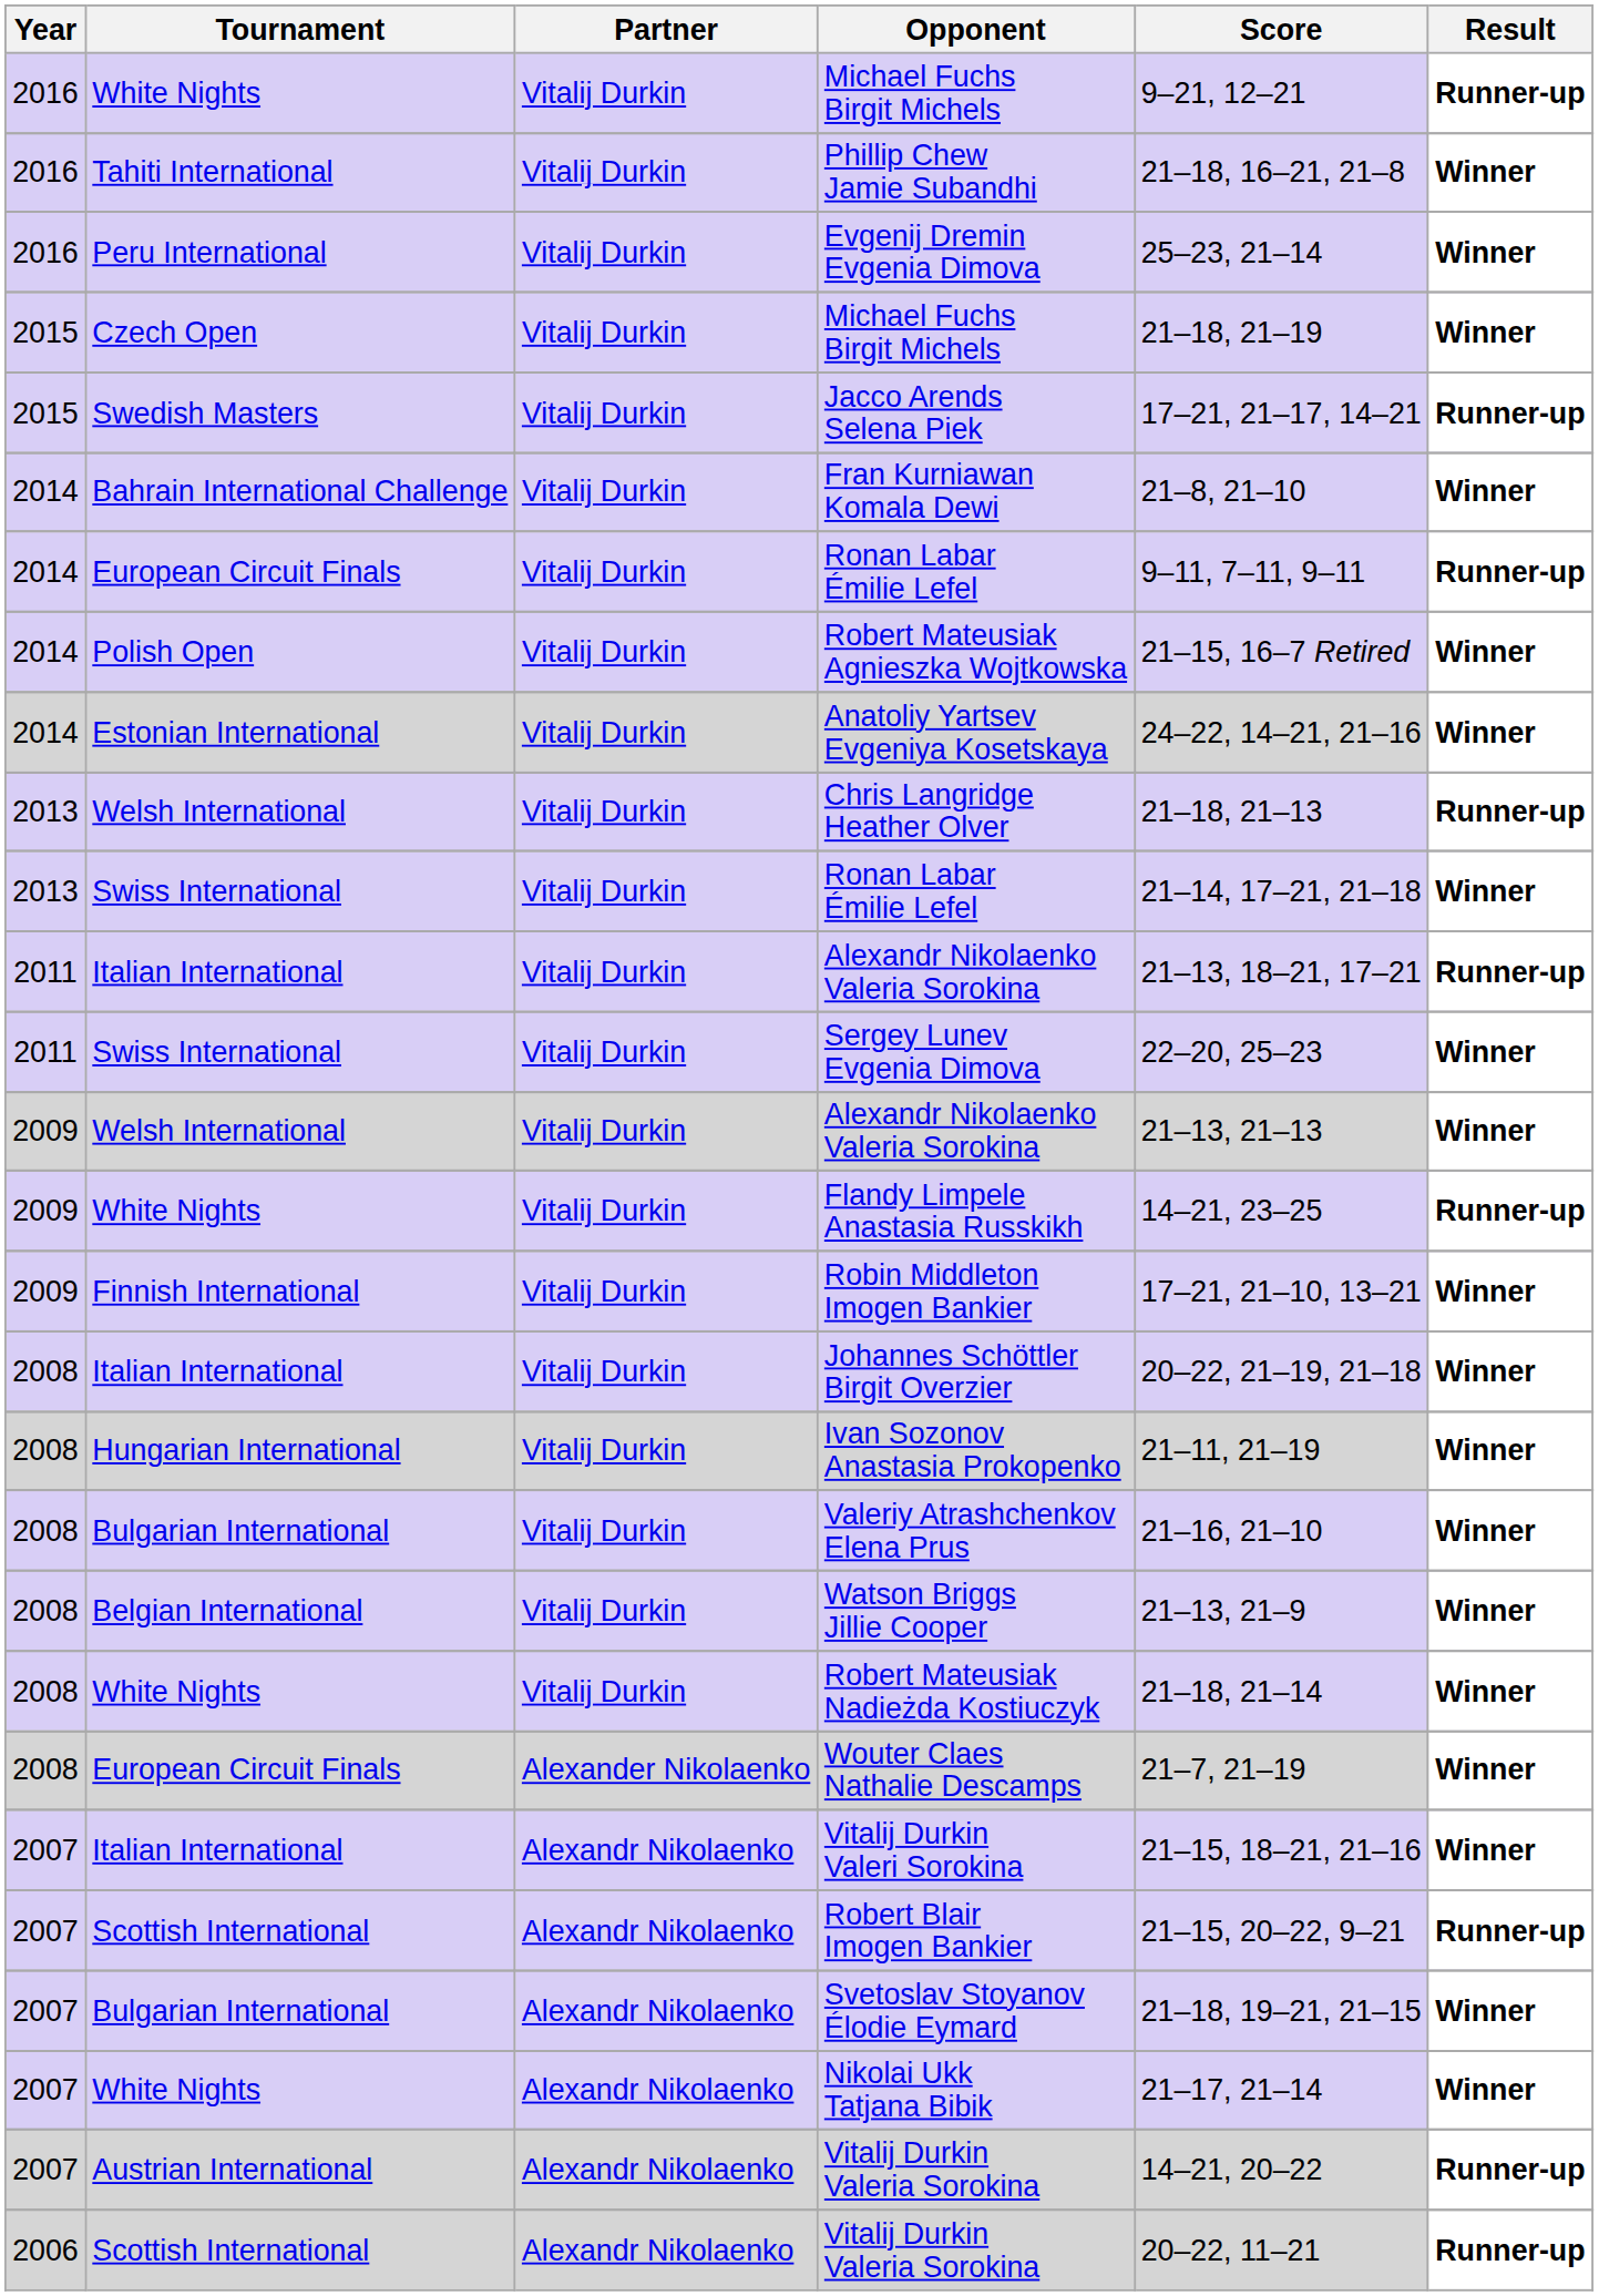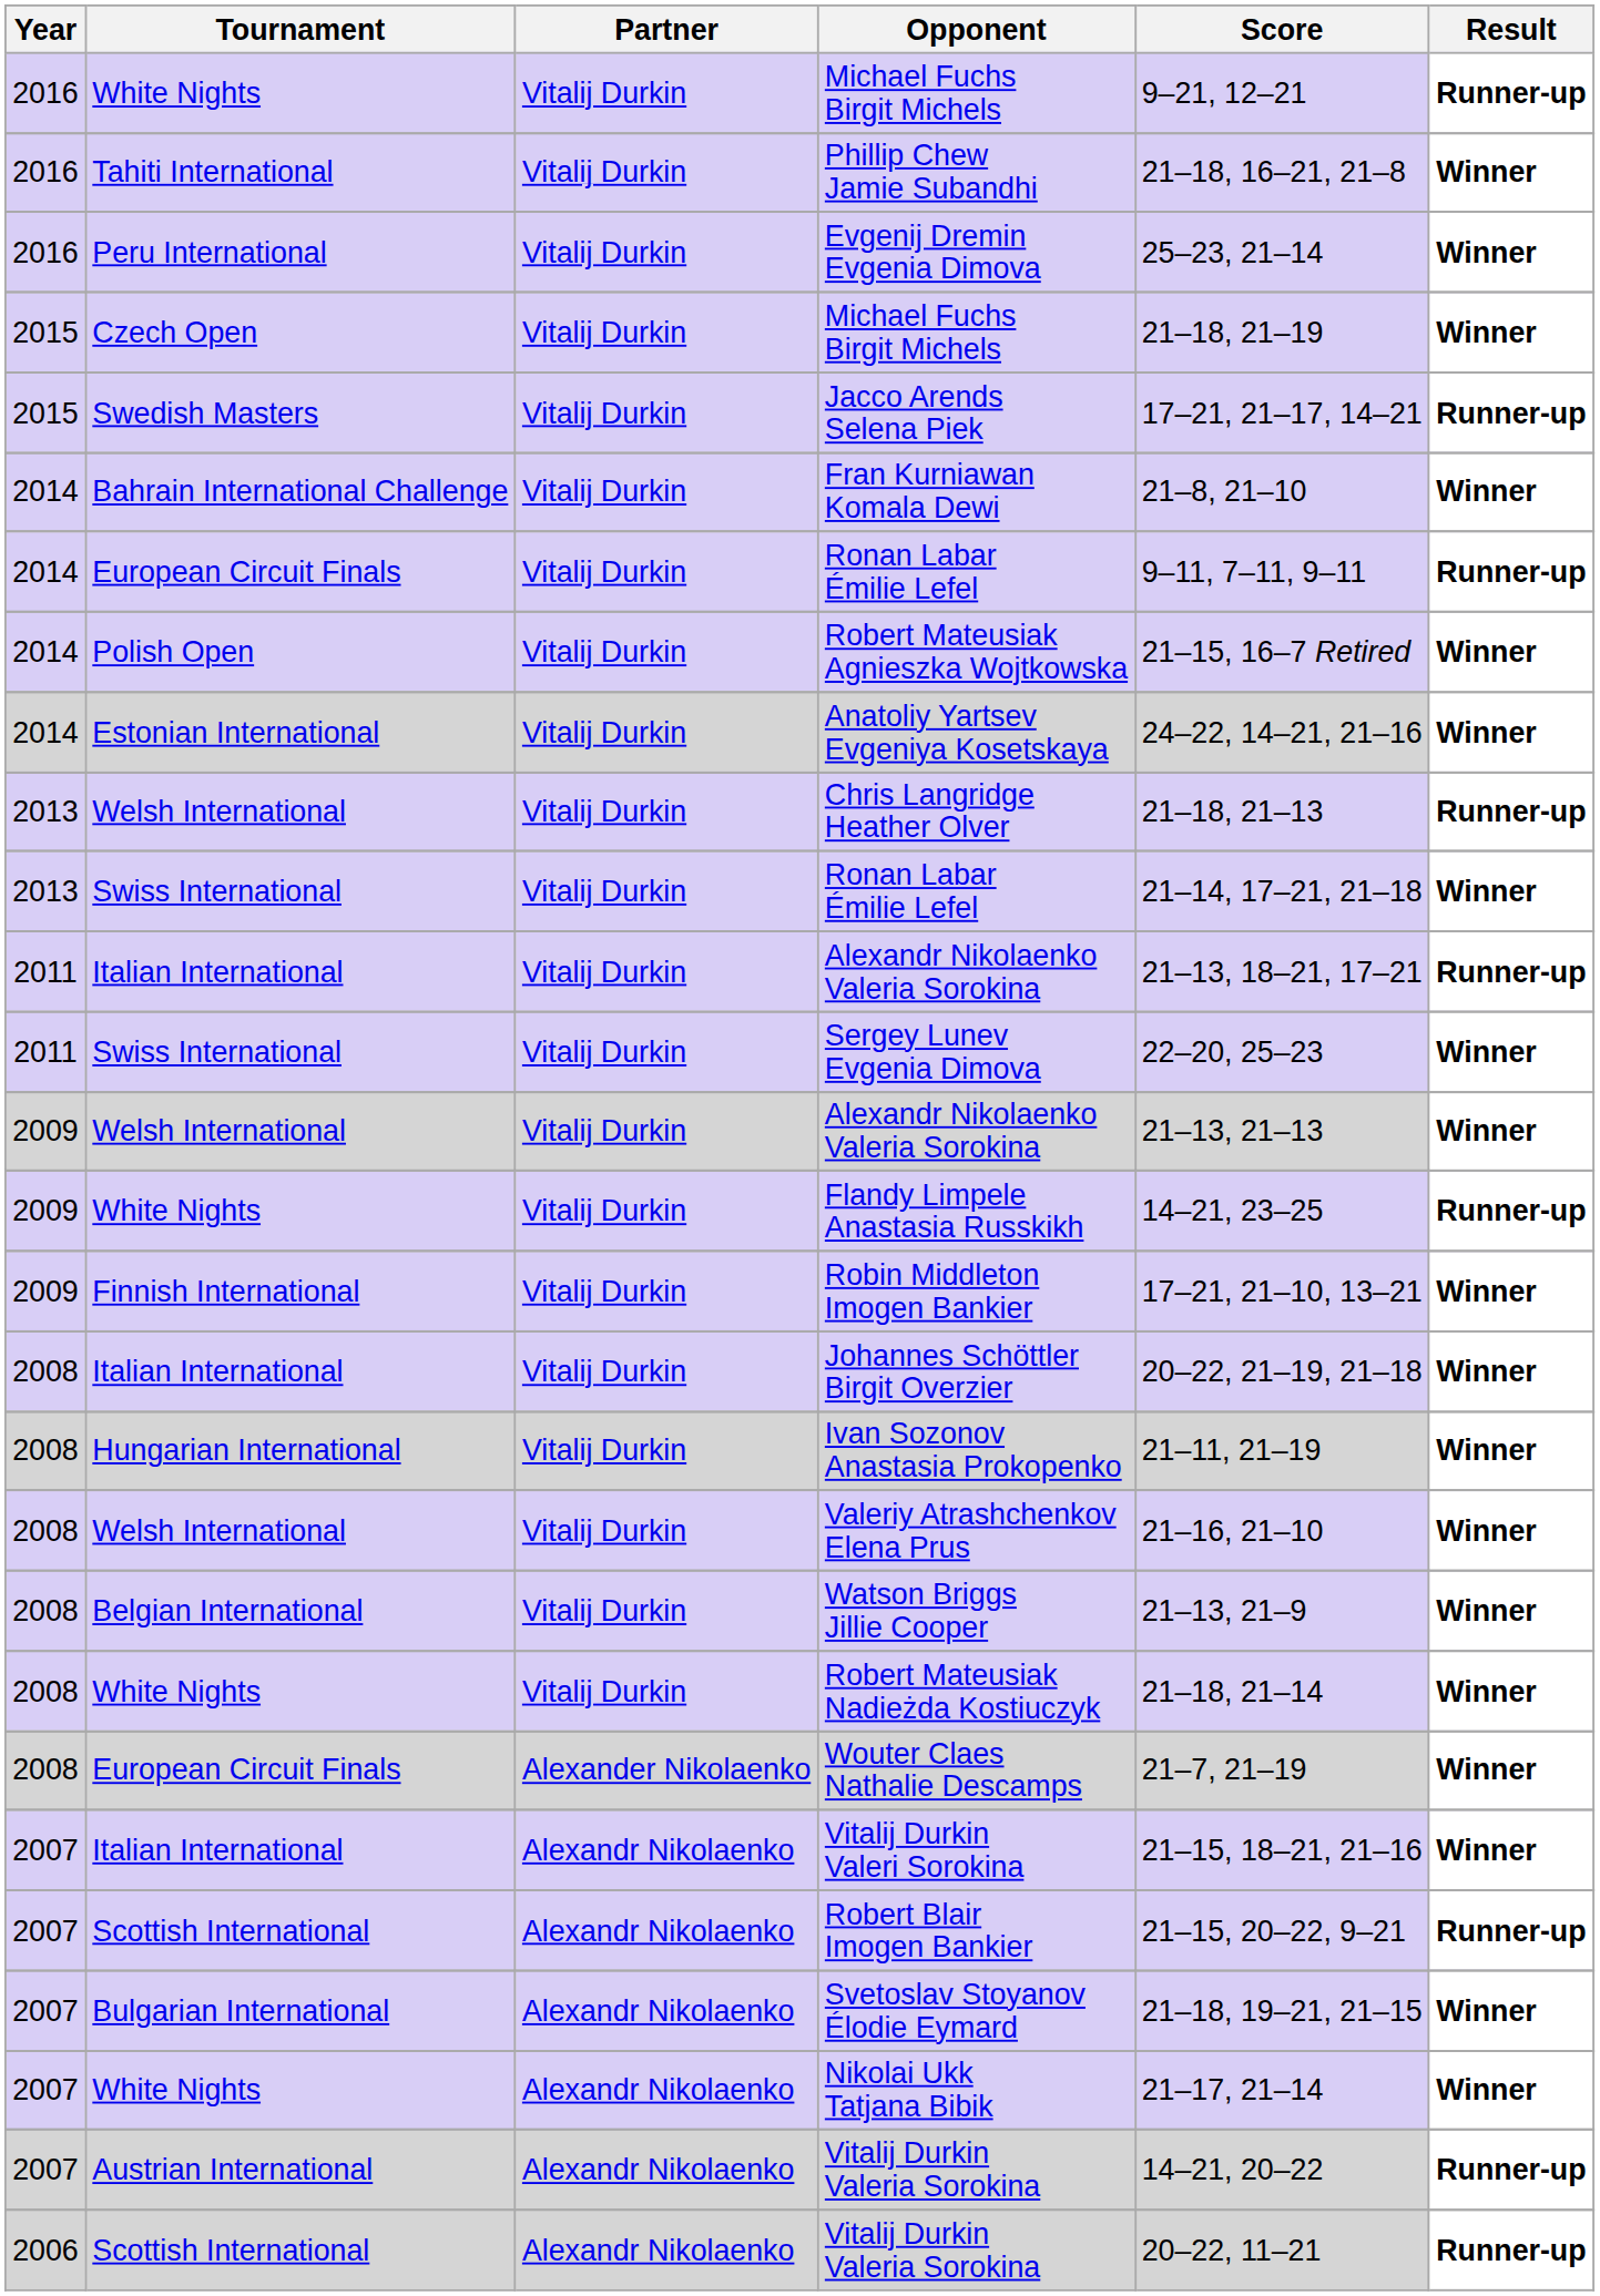 <table class="sortable wikitable" style="font-size: 90%;">
 <tr>
 <th>Year</th>
 <th>Tournament</th>
 <th>Partner</th>
 <th>Opponent</th>
 <th>Score</th>
 <th>Result</th>
 </tr>
 <tr style="background:#D8CEF6">
 <td align="center">2016</td>
 <td align="left"><a href='#'>White Nights</a></td>
 <td align="left"> <a href='#'>Vitalij Durkin</a></td>
 <td align="left"> <a href='#'>Michael Fuchs</a> <br>  <a href='#'>Birgit Michels</a></td>
 <td align="left">9–21, 12–21</td>
 <td style="text-align:left; background:white"> <strong>Runner-up</strong></td>
 </tr>
 <tr>
 </tr>
 <tr style="background:#D8CEF6">
 <td align="center">2016</td>
 <td align="left"><a href='#'>Tahiti International</a></td>
 <td align="left"> <a href='#'>Vitalij Durkin</a></td>
 <td align="left"> <a href='#'>Phillip Chew</a> <br>  <a href='#'>Jamie Subandhi</a></td>
 <td align="left">21–18, 16–21, 21–8</td>
 <td style="text-align:left; background:white"> <strong>Winner</strong></td>
 </tr>
 <tr>
 </tr>
 <tr style="background:#D8CEF6">
 <td align="center">2016</td>
 <td align="left"><a href='#'>Peru International</a></td>
 <td align="left"> <a href='#'>Vitalij Durkin</a></td>
 <td align="left"> <a href='#'>Evgenij Dremin</a> <br>  <a href='#'>Evgenia Dimova</a></td>
 <td align="left">25–23, 21–14</td>
 <td style="text-align:left; background:white"> <strong>Winner</strong></td>
 </tr>
 <tr>
 </tr>
 <tr style="background:#D8CEF6">
 <td align="center">2015</td>
 <td align="left"><a href='#'>Czech Open</a></td>
 <td align="left"> <a href='#'>Vitalij Durkin</a></td>
 <td align="left"> <a href='#'>Michael Fuchs</a> <br>  <a href='#'>Birgit Michels</a></td>
 <td align="left">21–18, 21–19</td>
 <td style="text-align:left; background:white"> <strong>Winner</strong></td>
 </tr>
 <tr>
 </tr>
 <tr style="background:#D8CEF6">
 <td align="center">2015</td>
 <td align="left"><a href='#'>Swedish Masters</a></td>
 <td align="left"> <a href='#'>Vitalij Durkin</a></td>
 <td align="left"> <a href='#'>Jacco Arends</a> <br>  <a href='#'>Selena Piek</a></td>
 <td align="left">17–21, 21–17, 14–21</td>
 <td style="text-align:left; background:white"> <strong>Runner-up</strong></td>
 </tr>
 <tr>
 </tr>
 <tr style="background:#D8CEF6">
 <td align="center">2014</td>
 <td align="left"><a href='#'>Bahrain International Challenge</a></td>
 <td align="left"> <a href='#'>Vitalij Durkin</a></td>
 <td align="left"> <a href='#'>Fran Kurniawan</a> <br>  <a href='#'>Komala Dewi</a></td>
 <td align="left">21–8, 21–10</td>
 <td style="text-align:left; background:white"> <strong>Winner</strong></td>
 </tr>
 <tr>
 </tr>
 <tr style="background:#D8CEF6">
 <td align="center">2014</td>
 <td align="left"><a href='#'>European Circuit Finals</a></td>
 <td align="left"> <a href='#'>Vitalij Durkin</a></td>
 <td align="left"> <a href='#'>Ronan Labar</a> <br>  <a href='#'>Émilie Lefel</a></td>
 <td align="left">9–11, 7–11, 9–11</td>
 <td style="text-align:left; background:white"> <strong>Runner-up</strong></td>
 </tr>
 <tr>
 </tr>
 <tr style="background:#D8CEF6">
 <td align="center">2014</td>
 <td align="left"><a href='#'>Polish Open</a></td>
 <td align="left"> <a href='#'>Vitalij Durkin</a></td>
 <td align="left"> <a href='#'>Robert Mateusiak</a> <br>  <a href='#'>Agnieszka Wojtkowska</a></td>
 <td align="left">21–15, 16–7 <em>Retired</em></td>
 <td style="text-align:left; background:white"> <strong>Winner</strong></td>
 </tr>
 <tr>
 </tr>
 <tr style="background:#D5D5D5">
 <td align="center">2014</td>
 <td align="left"><a href='#'>Estonian International</a></td>
 <td align="left"> <a href='#'>Vitalij Durkin</a></td>
 <td align="left"> <a href='#'>Anatoliy Yartsev</a> <br>  <a href='#'>Evgeniya Kosetskaya</a></td>
 <td align="left">24–22, 14–21, 21–16</td>
 <td style="text-align:left; background:white"> <strong>Winner</strong></td>
 </tr>
 <tr>
 </tr>
 <tr style="background:#D8CEF6">
 <td align="center">2013</td>
 <td align="left"><a href='#'>Welsh International</a></td>
 <td align="left"> <a href='#'>Vitalij Durkin</a></td>
 <td align="left"> <a href='#'>Chris Langridge</a> <br>  <a href='#'>Heather Olver</a></td>
 <td align="left">21–18, 21–13</td>
 <td style="text-align:left; background:white"> <strong>Runner-up</strong></td>
 </tr>
 <tr>
 </tr>
 <tr style="background:#D8CEF6">
 <td align="center">2013</td>
 <td align="left"><a href='#'>Swiss International</a></td>
 <td align="left"> <a href='#'>Vitalij Durkin</a></td>
 <td align="left"> <a href='#'>Ronan Labar</a> <br>  <a href='#'>Émilie Lefel</a></td>
 <td align="left">21–14, 17–21, 21–18</td>
 <td style="text-align:left; background:white"> <strong>Winner</strong></td>
 </tr>
 <tr>
 </tr>
 <tr style="background:#D8CEF6">
 <td align="center">2011</td>
 <td align="left"><a href='#'>Italian International</a></td>
 <td align="left"> <a href='#'>Vitalij Durkin</a></td>
 <td align="left"> <a href='#'>Alexandr Nikolaenko</a> <br>  <a href='#'>Valeria Sorokina</a></td>
 <td align="left">21–13, 18–21, 17–21</td>
 <td style="text-align:left; background:white"> <strong>Runner-up</strong></td>
 </tr>
 <tr>
 </tr>
 <tr style="background:#D8CEF6">
 <td align="center">2011</td>
 <td align="left"><a href='#'>Swiss International</a></td>
 <td align="left"> <a href='#'>Vitalij Durkin</a></td>
 <td align="left"> <a href='#'>Sergey Lunev</a> <br>  <a href='#'>Evgenia Dimova</a></td>
 <td align="left">22–20, 25–23</td>
 <td style="text-align:left; background:white"> <strong>Winner</strong></td>
 </tr>
 <tr>
 </tr>
 <tr style="background:#D5D5D5">
 <td align="center">2009</td>
 <td align="left"><a href='#'>Welsh International</a></td>
 <td align="left"> <a href='#'>Vitalij Durkin</a></td>
 <td align="left"> <a href='#'>Alexandr Nikolaenko</a> <br>  <a href='#'>Valeria Sorokina</a></td>
 <td align="left">21–13, 21–13</td>
 <td style="text-align:left; background:white"> <strong>Winner</strong></td>
 </tr>
 <tr>
 </tr>
 <tr style="background:#D8CEF6">
 <td align="center">2009</td>
 <td align="left"><a href='#'>White Nights</a></td>
 <td align="left"> <a href='#'>Vitalij Durkin</a></td>
 <td align="left"> <a href='#'>Flandy Limpele</a> <br>  <a href='#'>Anastasia Russkikh</a></td>
 <td align="left">14–21, 23–25</td>
 <td style="text-align:left; background:white"> <strong>Runner-up</strong></td>
 </tr>
 <tr>
 </tr>
 <tr style="background:#D8CEF6">
 <td align="center">2009</td>
 <td align="left"><a href='#'>Finnish International</a></td>
 <td align="left"> <a href='#'>Vitalij Durkin</a></td>
 <td align="left"> <a href='#'>Robin Middleton</a> <br>  <a href='#'>Imogen Bankier</a></td>
 <td align="left">17–21, 21–10, 13–21</td>
 <td style="text-align:left; background:white"> <strong>Winner</strong></td>
 </tr>
 <tr>
 </tr>
 <tr style="background:#D8CEF6">
 <td align="center">2008</td>
 <td align="left"><a href='#'>Italian International</a></td>
 <td align="left"> <a href='#'>Vitalij Durkin</a></td>
 <td align="left"> <a href='#'>Johannes Schöttler</a> <br>  <a href='#'>Birgit Overzier</a></td>
 <td align="left">20–22, 21–19, 21–18</td>
 <td style="text-align:left; background:white"> <strong>Winner</strong></td>
 </tr>
 <tr>
 </tr>
 <tr style="background:#D5D5D5">
 <td align="center">2008</td>
 <td align="left"><a href='#'>Hungarian International</a></td>
 <td align="left"> <a href='#'>Vitalij Durkin</a></td>
 <td align="left"> <a href='#'>Ivan Sozonov</a> <br>  <a href='#'>Anastasia Prokopenko</a></td>
 <td align="left">21–11, 21–19</td>
 <td style="text-align:left; background:white"> <strong>Winner</strong></td>
 </tr>
 <tr>
 </tr>
 <tr style="background:#D8CEF6">
 <td align="center">2008</td>
-<td align="left"><a href='#'>Bulgarian International</a></td>
+<td align="left"><a href='#'>Welsh International</a></td>
 <td align="left"> <a href='#'>Vitalij Durkin</a></td>
 <td align="left"> <a href='#'>Valeriy Atrashchenkov</a> <br>  <a href='#'>Elena Prus</a></td>
 <td align="left">21–16, 21–10</td>
 <td style="text-align:left; background:white"> <strong>Winner</strong></td>
 </tr>
 <tr>
 </tr>
 <tr style="background:#D8CEF6">
 <td align="center">2008</td>
 <td align="left"><a href='#'>Belgian International</a></td>
 <td align="left"> <a href='#'>Vitalij Durkin</a></td>
 <td align="left"> <a href='#'>Watson Briggs</a> <br>  <a href='#'>Jillie Cooper</a></td>
 <td align="left">21–13, 21–9</td>
 <td style="text-align:left; background:white"> <strong>Winner</strong></td>
 </tr>
 <tr>
 </tr>
 <tr style="background:#D8CEF6">
 <td align="center">2008</td>
 <td align="left"><a href='#'>White Nights</a></td>
 <td align="left"> <a href='#'>Vitalij Durkin</a></td>
 <td align="left"> <a href='#'>Robert Mateusiak</a> <br>  <a href='#'>Nadieżda Kostiuczyk</a></td>
 <td align="left">21–18, 21–14</td>
 <td style="text-align:left; background:white"> <strong>Winner</strong></td>
 </tr>
 <tr>
 </tr>
 <tr style="background:#D5D5D5">
 <td align="center">2008</td>
 <td align="left"><a href='#'>European Circuit Finals</a></td>
 <td align="left"> <a href='#'>Alexander Nikolaenko</a></td>
 <td align="left"> <a href='#'>Wouter Claes</a> <br>  <a href='#'>Nathalie Descamps</a></td>
 <td align="left">21–7, 21–19</td>
 <td style="text-align:left; background:white"> <strong>Winner</strong></td>
 </tr>
 <tr>
 </tr>
 <tr style="background:#D8CEF6">
 <td align="center">2007</td>
 <td align="left"><a href='#'>Italian International</a></td>
 <td align="left"> <a href='#'>Alexandr Nikolaenko</a></td>
 <td align="left"> <a href='#'>Vitalij Durkin</a> <br>  <a href='#'>Valeri Sorokina</a></td>
 <td align="left">21–15, 18–21, 21–16</td>
 <td style="text-align:left; background:white"> <strong>Winner</strong></td>
 </tr>
 <tr>
 </tr>
 <tr style="background:#D8CEF6">
 <td align="center">2007</td>
 <td align="left"><a href='#'>Scottish International</a></td>
 <td align="left"> <a href='#'>Alexandr Nikolaenko</a></td>
 <td align="left"> <a href='#'>Robert Blair</a> <br>  <a href='#'>Imogen Bankier</a></td>
 <td align="left">21–15, 20–22, 9–21</td>
 <td style="text-align:left; background:white"> <strong>Runner-up</strong></td>
 </tr>
 <tr>
 </tr>
 <tr style="background:#D8CEF6">
 <td align="center">2007</td>
 <td align="left"><a href='#'>Bulgarian International</a></td>
 <td align="left"> <a href='#'>Alexandr Nikolaenko</a></td>
 <td align="left"> <a href='#'>Svetoslav Stoyanov</a> <br>  <a href='#'>Élodie Eymard</a></td>
 <td align="left">21–18, 19–21, 21–15</td>
 <td style="text-align:left; background:white"> <strong>Winner</strong></td>
 </tr>
 <tr>
 </tr>
 <tr style="background:#D8CEF6">
 <td align="center">2007</td>
 <td align="left"><a href='#'>White Nights</a></td>
 <td align="left"> <a href='#'>Alexandr Nikolaenko</a></td>
 <td align="left"> <a href='#'>Nikolai Ukk</a> <br>  <a href='#'>Tatjana Bibik</a></td>
 <td align="left">21–17, 21–14</td>
 <td style="text-align:left; background:white"> <strong>Winner</strong></td>
 </tr>
 <tr>
 </tr>
 <tr style="background:#D5D5D5">
 <td align="center">2007</td>
 <td align="left"><a href='#'>Austrian International</a></td>
 <td align="left"> <a href='#'>Alexandr Nikolaenko</a></td>
 <td align="left"> <a href='#'>Vitalij Durkin</a> <br>  <a href='#'>Valeria Sorokina</a></td>
 <td align="left">14–21, 20–22</td>
 <td style="text-align:left; background:white"> <strong>Runner-up</strong></td>
 </tr>
 <tr>
 </tr>
 <tr style="background:#D5D5D5">
 <td align="center">2006</td>
 <td align="left"><a href='#'>Scottish International</a></td>
 <td align="left"> <a href='#'>Alexandr Nikolaenko</a></td>
 <td align="left"> <a href='#'>Vitalij Durkin</a> <br>  <a href='#'>Valeria Sorokina</a></td>
 <td align="left">20–22, 11–21</td>
 <td style="text-align:left; background:white"> <strong>Runner-up</strong></td>
 </tr>
 </table>
